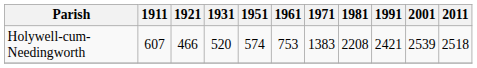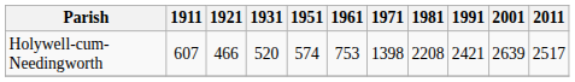 <table class="wikitable" style="text-align:center;">
 <tr>
 <th width="150">Parish<br></th>
 <th width="30">1911<br></th>
 <th width="30">1921<br></th>
 <th width="30">1931<br></th>
 <th width="30">1951<br></th>
 <th width="30">1961<br></th>
 <th width="30">1971<br></th>
 <th width="30">1981<br></th>
 <th width="30">1991<br></th>
 <th width="30">2001<br></th>
 <th width="30">2011 <br></th>
 </tr>
 <tr>
 <td align=left>Holywell-cum-Needingworth</td>
 <td align="center">607</td>
 <td align="center">466</td>
 <td align="center">520</td>
 <td align="center">574</td>
 <td align="center">753</td>
-<td align="center">1383</td>
+<td align="center">1398</td>
 <td align="center">2208</td>
 <td align="center">2421</td>
-<td align="center">2539</td>
-<td align="center">2518</td>
+<td align="center">2639</td>
+<td align="center">2517</td>
 </tr>
 <tr>
 </tr>
 </table>
